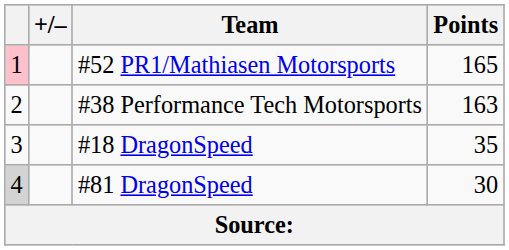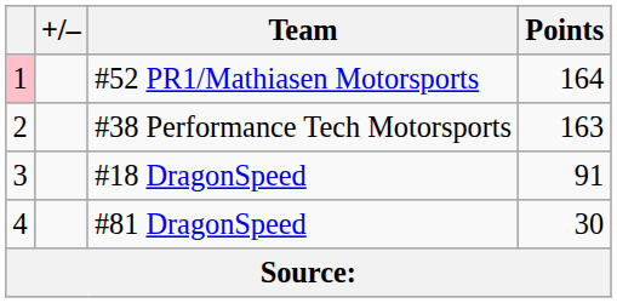 <table class="wikitable" style="font-size: 95%;">
 <tr>
 <th scope="col"></th>
 <th scope="col">+/–</th>
 <th scope="col">Team</th>
 <th scope="col">Points</th>
 </tr>
 <tr>
 <td align=center style="background: pink;">1</td>
 <td align="left"></td>
 <td> #52 <a href='#'>PR1/Mathiasen Motorsports</a></td>
-<td align=right>165</td>
+<td align=right>164</td>
 </tr>
 <tr>
 <td align=center>2</td>
 <td align="left"></td>
 <td> #38 Performance Tech Motorsports</td>
 <td align=right>163</td>
 </tr>
 <tr>
 <td align=center>3</td>
 <td align="left"></td>
 <td> #18 <a href='#'>DragonSpeed</a></td>
-<td align=right>35</td>
+<td align=right>91</td>
 </tr>
 <tr>
-<td align=center style="background: lightgrey;">4</td>
+<td align=center>4</td>
 <td align="left"></td>
 <td> #81 <a href='#'>DragonSpeed</a></td>
 <td align=right>30</td>
 </tr>
 <tr>
 <th colspan=5>Source:</th>
 </tr>
 </table>
